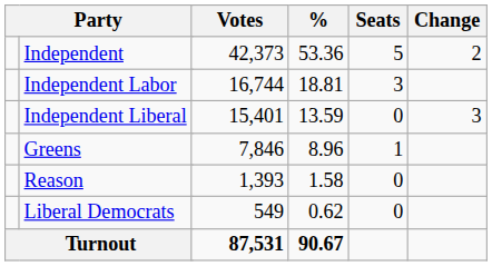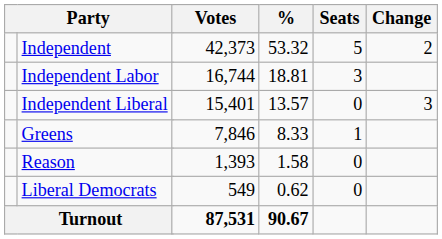 <table class="wikitable" style="text-align:right; margin-bottom:0">
 <tr>
 <th style="width:10px" colspan=3>Party</th>
 <th style="width:70px;">Votes</th>
 <th style="width:40px;">%</th>
 <th style="width:40px;">Seats</th>
 <th style="width:40px;">Change</th>
 </tr>
 <tr>
 <td> </td>
 <td style="text-align:left;" colspan="2"><a href='#'>Independent</a></td>
 <td style="width:70px;">42,373</td>
-<td style="width:40px;">53.36</td>
+<td style="width:40px;">53.32</td>
 <td style="width:40px;">5</td>
 <td style="width:55px;"> 2</td>
 </tr>
 <tr>
 <td> </td>
 <td style="text-align:left;" colspan="2"><a href='#'>Independent Labor</a></td>
 <td>16,744</td>
 <td>18.81</td>
 <td>3</td>
 <td></td>
 </tr>
 <tr>
 <td> </td>
 <td style="text-align:left;" colspan="2"><a href='#'>Independent Liberal</a></td>
 <td>15,401</td>
-<td>13.59</td>
+<td>13.57</td>
 <td>0</td>
 <td> 3</td>
 </tr>
 <tr>
 <td> </td>
 <td style="text-align:left;" colspan="2"><a href='#'>Greens</a></td>
 <td>7,846</td>
-<td>8.96</td>
+<td>8.33</td>
 <td>1</td>
 <td></td>
 </tr>
 <tr>
 <td> </td>
 <td style="text-align:left;" colspan="2"><a href='#'>Reason</a></td>
 <td>1,393</td>
 <td>1.58</td>
 <td>0</td>
 <td></td>
 </tr>
 <tr>
 <td> </td>
 <td style="text-align:left;" colspan="2"><a href='#'>Liberal Democrats</a></td>
 <td>549</td>
 <td>0.62</td>
 <td>0</td>
 <td></td>
 </tr>
 <tr>
 <th colspan="3" rowspan="1"> Turnout</th>
 <td><strong>87,531</strong></td>
 <td><strong>90.67</strong></td>
 <td></td>
 <td></td>
 </tr>
 </table>
